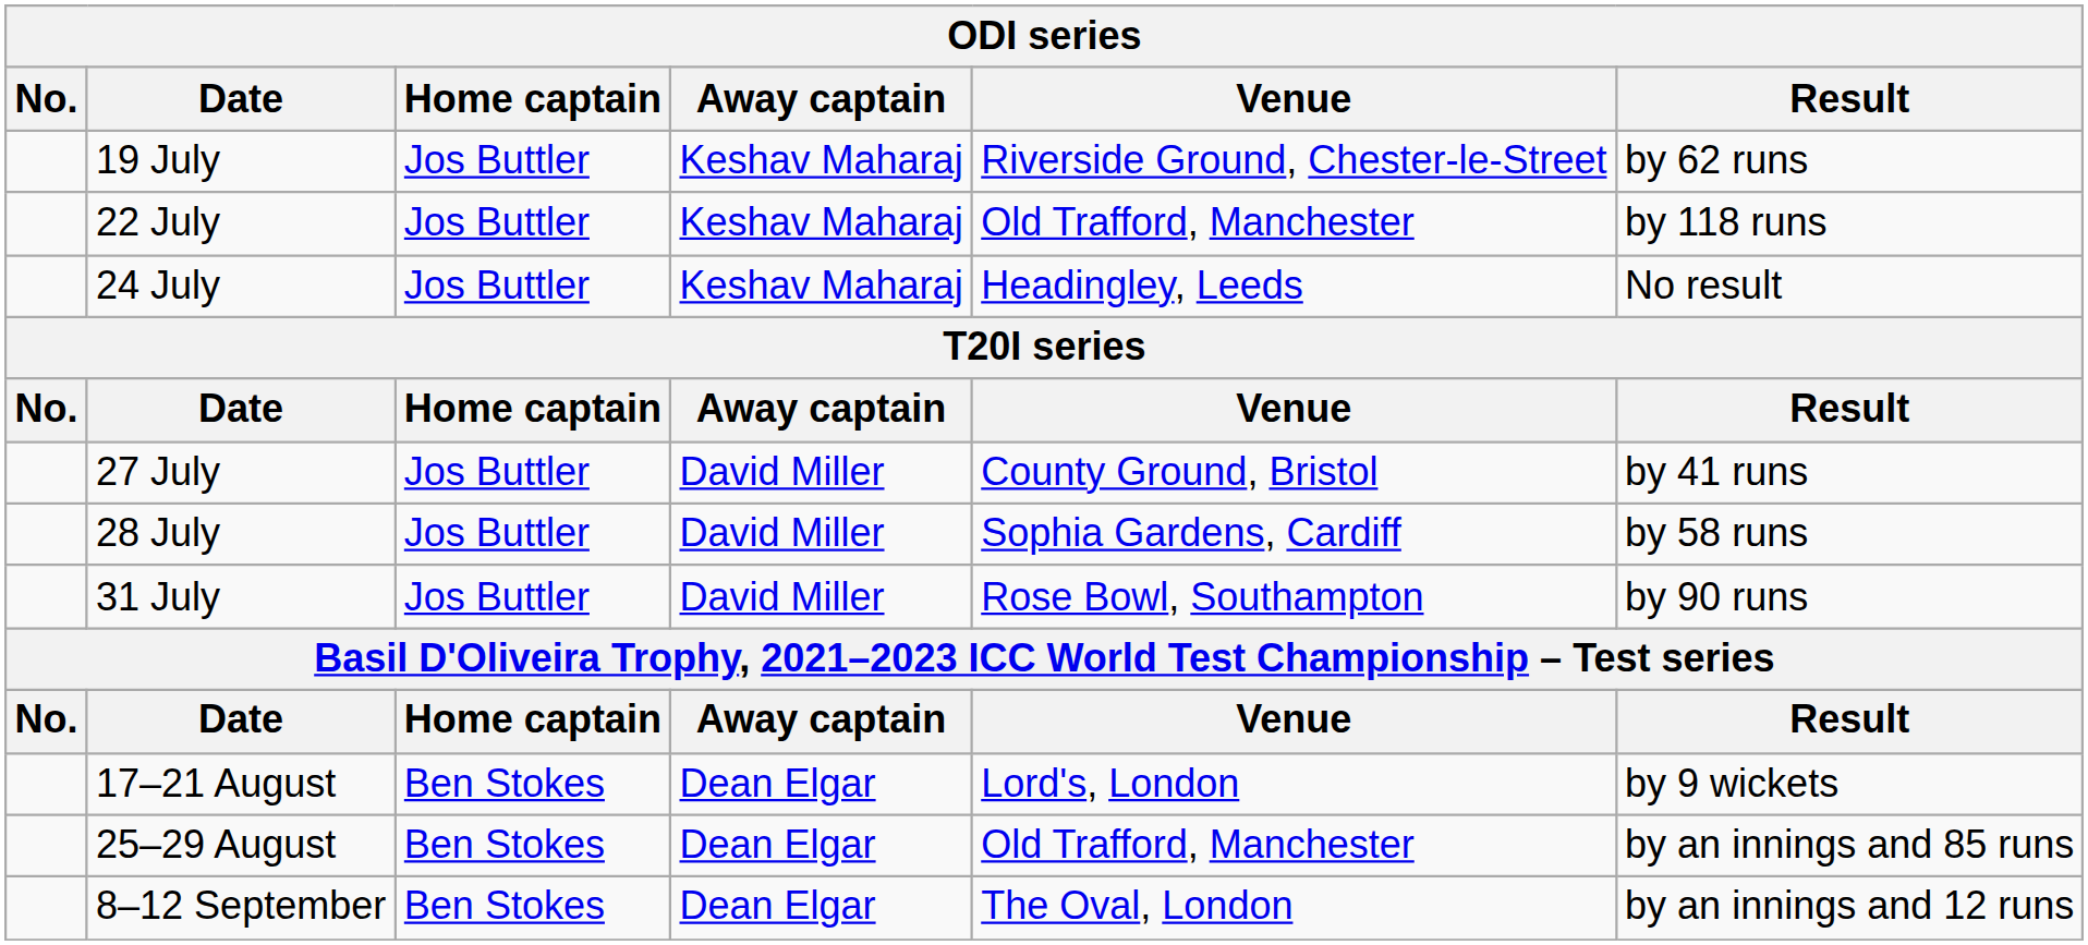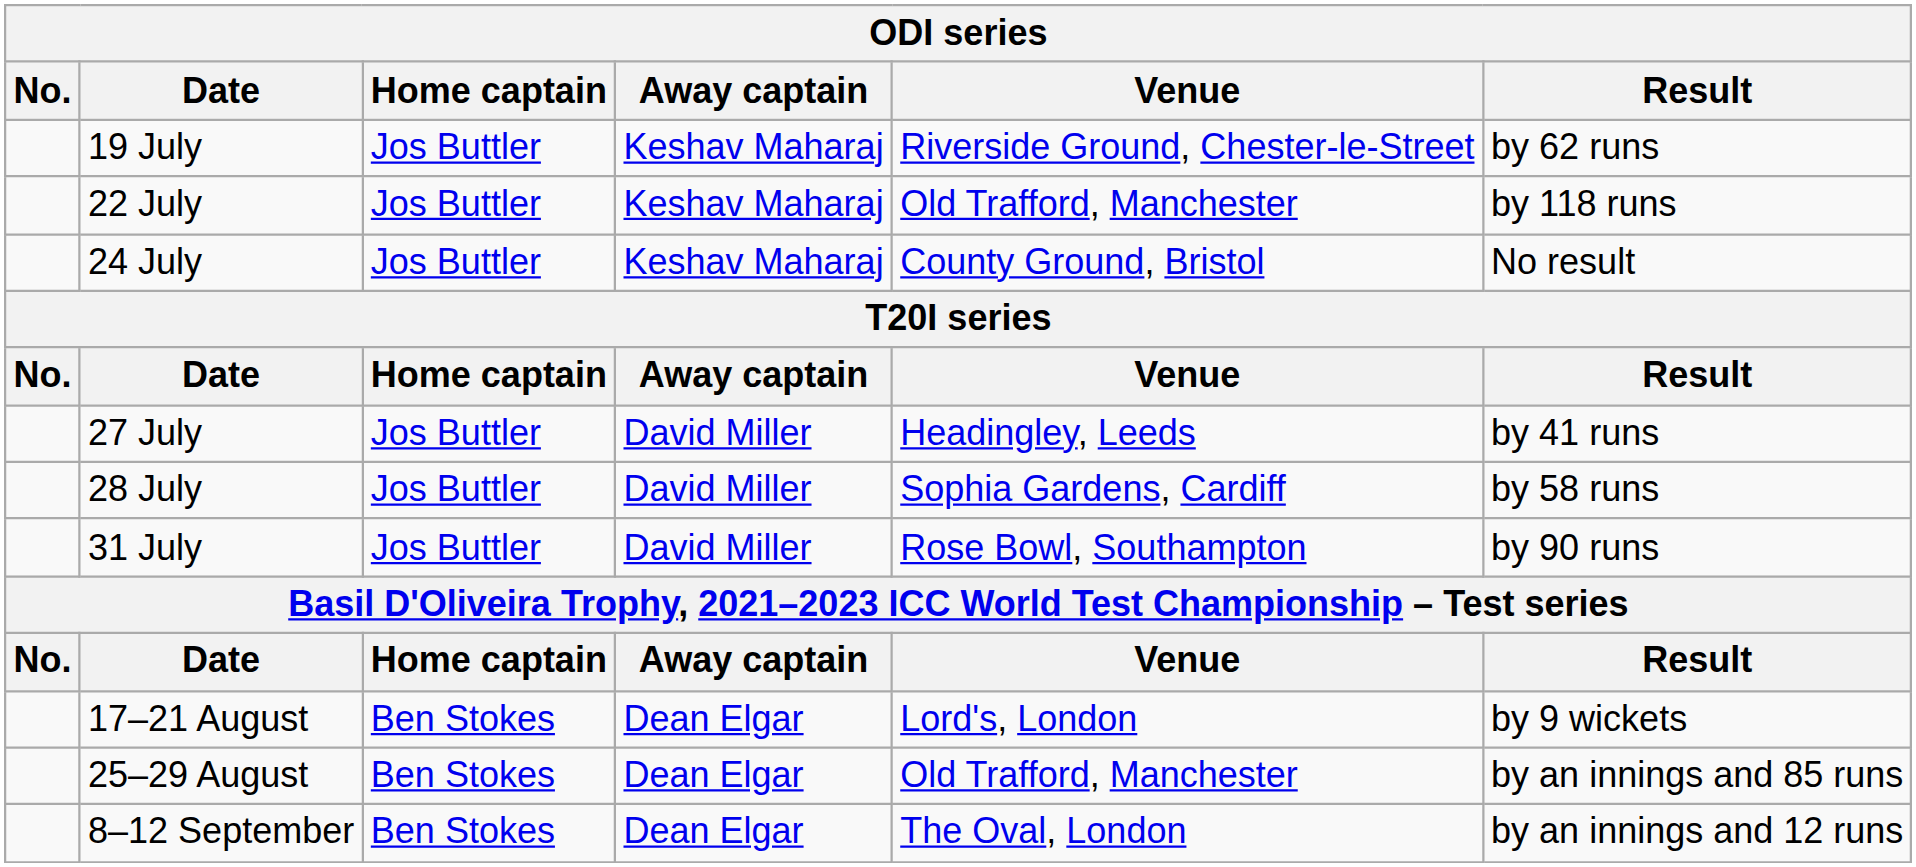 <table class="wikitable">
 <tr>
 <th colspan="9">ODI series</th>
 </tr>
 <tr>
 <th>No.</th>
 <th>Date</th>
 <th>Home captain</th>
 <th>Away captain</th>
 <th>Venue</th>
 <th>Result</th>
 </tr>
 <tr>
 <td></td>
 <td>19 July</td>
 <td><a href='#'>Jos Buttler</a></td>
 <td><a href='#'>Keshav Maharaj</a></td>
 <td><a href='#'>Riverside Ground</a>, <a href='#'>Chester-le-Street</a></td>
 <td> by 62 runs</td>
 </tr>
 <tr>
 <td></td>
 <td>22 July</td>
 <td><a href='#'>Jos Buttler</a></td>
 <td><a href='#'>Keshav Maharaj</a></td>
 <td><a href='#'>Old Trafford</a>, <a href='#'>Manchester</a></td>
 <td> by 118 runs</td>
 </tr>
 <tr>
 <td></td>
 <td>24 July</td>
 <td><a href='#'>Jos Buttler</a></td>
 <td><a href='#'>Keshav Maharaj</a></td>
-<td><a href='#'>Headingley</a>, <a href='#'>Leeds</a></td>
+<td><a href='#'>County Ground</a>, <a href='#'>Bristol</a></td>
 <td>No result</td>
 </tr>
 <tr>
 <th colspan="9">T20I series</th>
 </tr>
 <tr>
 <th>No.</th>
 <th>Date</th>
 <th>Home captain</th>
 <th>Away captain</th>
 <th>Venue</th>
 <th>Result</th>
 </tr>
 <tr>
 <td></td>
 <td>27 July</td>
 <td><a href='#'>Jos Buttler</a></td>
 <td><a href='#'>David Miller</a></td>
-<td><a href='#'>County Ground</a>, <a href='#'>Bristol</a></td>
+<td><a href='#'>Headingley</a>, <a href='#'>Leeds</a></td>
 <td> by 41 runs</td>
 </tr>
 <tr>
 <td></td>
 <td>28 July</td>
 <td><a href='#'>Jos Buttler</a></td>
 <td><a href='#'>David Miller</a></td>
 <td><a href='#'>Sophia Gardens</a>, <a href='#'>Cardiff</a></td>
 <td> by 58 runs</td>
 </tr>
 <tr>
 <td></td>
 <td>31 July</td>
 <td><a href='#'>Jos Buttler</a></td>
 <td><a href='#'>David Miller</a></td>
 <td><a href='#'>Rose Bowl</a>, <a href='#'>Southampton</a></td>
 <td> by 90 runs</td>
 </tr>
 <tr>
 <th colspan="9"><a href='#'>Basil D'Oliveira Trophy</a>, <a href='#'>2021–2023 ICC World Test Championship</a> – Test series</th>
 </tr>
 <tr>
 <th>No.</th>
 <th>Date</th>
 <th>Home captain</th>
 <th>Away captain</th>
 <th>Venue</th>
 <th>Result</th>
 </tr>
 <tr>
 <td></td>
 <td>17–21 August</td>
 <td><a href='#'>Ben Stokes</a></td>
 <td><a href='#'>Dean Elgar</a></td>
 <td><a href='#'>Lord's</a>, <a href='#'>London</a></td>
 <td> by 9 wickets</td>
 </tr>
 <tr>
 <td></td>
 <td>25–29 August</td>
 <td><a href='#'>Ben Stokes</a></td>
 <td><a href='#'>Dean Elgar</a></td>
 <td><a href='#'>Old Trafford</a>, <a href='#'>Manchester</a></td>
 <td> by an innings and 85 runs</td>
 </tr>
 <tr>
 <td></td>
 <td>8–12 September</td>
 <td><a href='#'>Ben Stokes</a></td>
 <td><a href='#'>Dean Elgar</a></td>
 <td><a href='#'>The Oval</a>, <a href='#'>London</a></td>
 <td> by an innings and 12 runs</td>
 </tr>
 </table>
